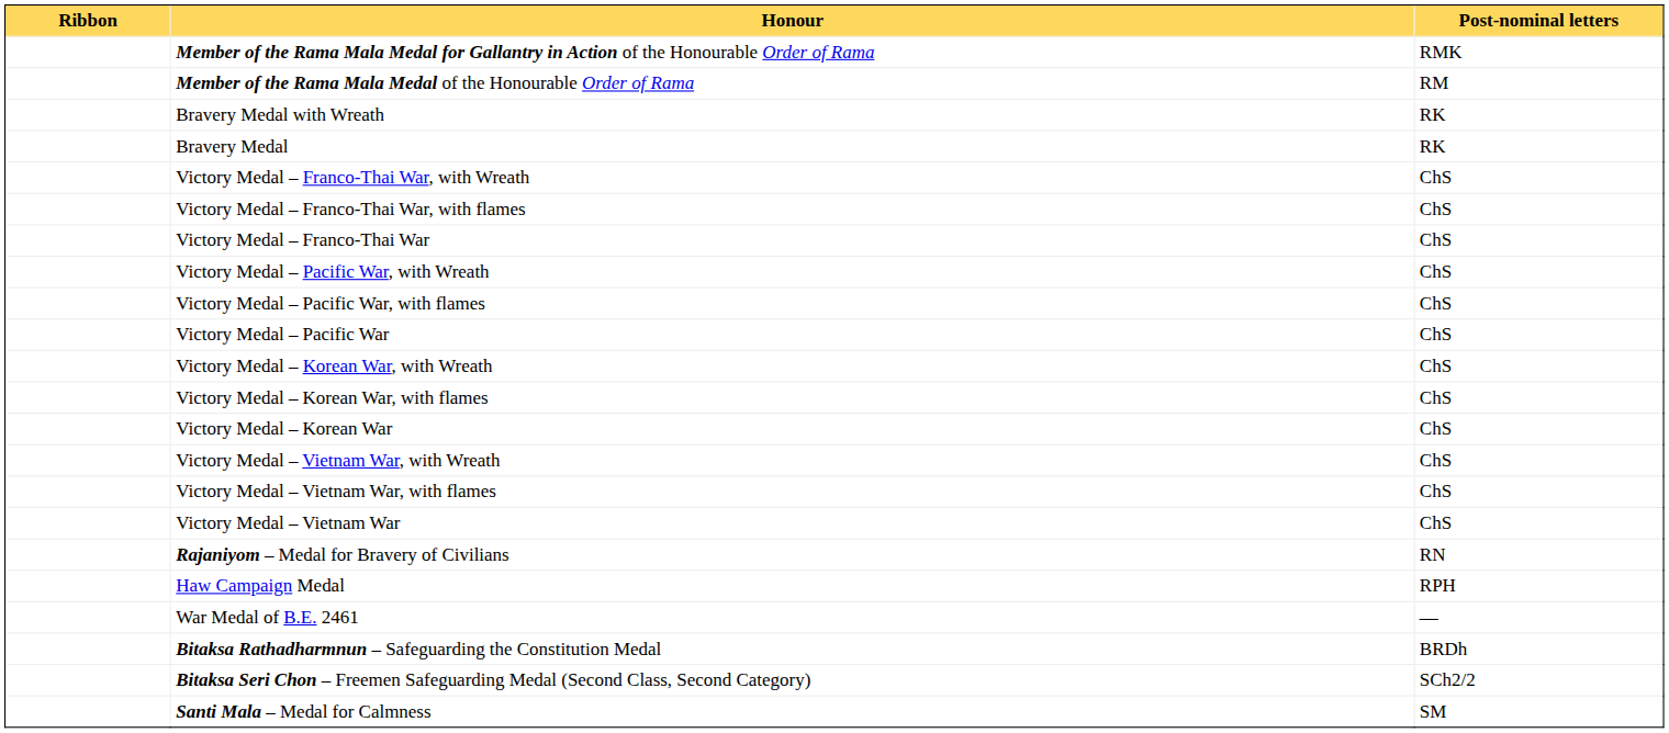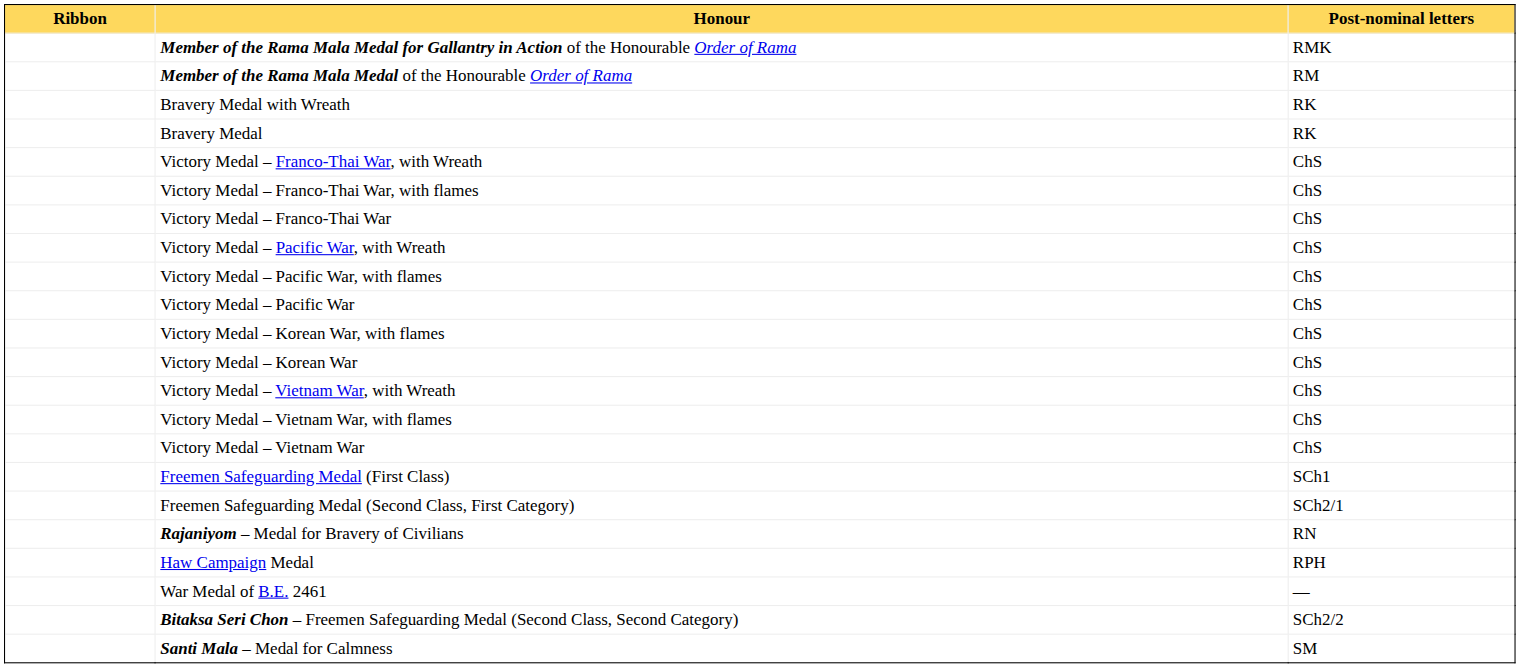 <table border="2" cellpadding="4" cellspacing="0" style="width:90%; margin: 1em 1em 1em 0; background:white; border: 1px solid; border-collapse: collapse;">
 <tr bgcolor="#FED85D">
 <th width="10%" align="center">Ribbon</th>
 <th width="75%" align="center">Honour</th>
 <th width="15%" align="center">Post-nominal letters</th>
 </tr>
 <tr>
 <td></td>
 <td><strong><em>Member of the Rama Mala Medal for Gallantry in Action</em></strong> of the Honourable <em><a href='#'>Order of Rama</a></em></td>
 <td>RMK</td>
 </tr>
 <tr>
 <td></td>
 <td><strong><em>Member of the Rama Mala Medal</em></strong> of the Honourable <em><a href='#'>Order of Rama</a></em></td>
 <td>RM</td>
 </tr>
 <tr>
 <td></td>
 <td>Bravery Medal with Wreath</td>
 <td>RK</td>
 </tr>
 <tr>
 <td></td>
 <td>Bravery Medal</td>
 <td>RK</td>
 </tr>
 <tr>
 <td></td>
 <td>Victory Medal – <a href='#'>Franco-Thai War</a>, with Wreath</td>
 <td>ChS</td>
 </tr>
 <tr>
 <td></td>
 <td>Victory Medal – Franco-Thai War, with flames</td>
 <td>ChS</td>
 </tr>
 <tr>
 <td></td>
 <td>Victory Medal – Franco-Thai War</td>
 <td>ChS</td>
 </tr>
 <tr>
 <td></td>
 <td>Victory Medal – <a href='#'>Pacific War</a>, with Wreath</td>
 <td>ChS</td>
 </tr>
 <tr>
 <td></td>
 <td>Victory Medal – Pacific War, with flames</td>
 <td>ChS</td>
 </tr>
 <tr>
 <td></td>
 <td>Victory Medal – Pacific War</td>
 <td>ChS</td>
 </tr>
 <tr>
 <td></td>
-<td>Victory Medal – <a href='#'>Korean War</a>, with Wreath</td>
-<td>ChS</td>
-</tr>
-<tr>
-<td></td>
 <td>Victory Medal – Korean War, with flames</td>
 <td>ChS</td>
 </tr>
 <tr>
 <td></td>
 <td>Victory Medal – Korean War</td>
 <td>ChS</td>
 </tr>
 <tr>
 <td></td>
 <td>Victory Medal – <a href='#'>Vietnam War</a>, with Wreath</td>
 <td>ChS</td>
 </tr>
 <tr>
 <td></td>
 <td>Victory Medal – Vietnam War, with flames</td>
 <td>ChS</td>
 </tr>
 <tr>
 <td></td>
 <td>Victory Medal – Vietnam War</td>
 <td>ChS</td>
 </tr>
 <tr>
 <td></td>
+<td><a href='#'>Freemen Safeguarding Medal</a> (First Class)</td>
+<td>SCh1</td>
+</tr>
+<tr>
+<td></td>
+<td>Freemen Safeguarding Medal (Second Class, First Category)</td>
+<td>SCh2/1</td>
+</tr>
+<tr>
+<td></td>
 <td><strong><em>Rajaniyom</em></strong> – Medal for Bravery of Civilians</td>
 <td>RN</td>
 </tr>
 <tr>
 <td></td>
 <td><a href='#'>Haw Campaign</a> Medal</td>
 <td>RPH</td>
 </tr>
 <tr>
 <td></td>
 <td>War Medal of <a href='#'>B.E.</a> 2461</td>
 <td>—</td>
 </tr>
 <tr>
 <td></td>
-<td><strong><em>Bitaksa Rathadharmnun</em></strong> – Safeguarding the Constitution Medal</td>
-<td>BRDh</td>
-</tr>
-<tr>
-<td></td>
 <td><strong><em>Bitaksa Seri Chon</em></strong> – Freemen Safeguarding Medal (Second Class, Second Category)</td>
 <td>SCh2/2</td>
 </tr>
 <tr>
 <td></td>
 <td><strong><em>Santi Mala</em></strong> – Medal for Calmness</td>
 <td>SM</td>
 </tr>
 </table>
